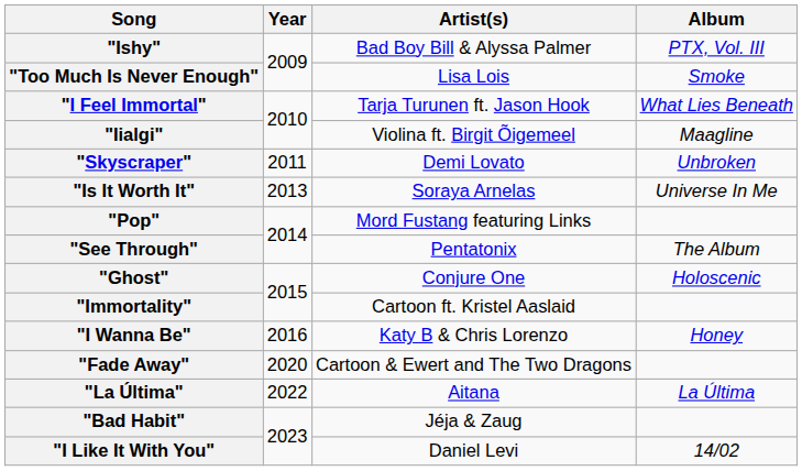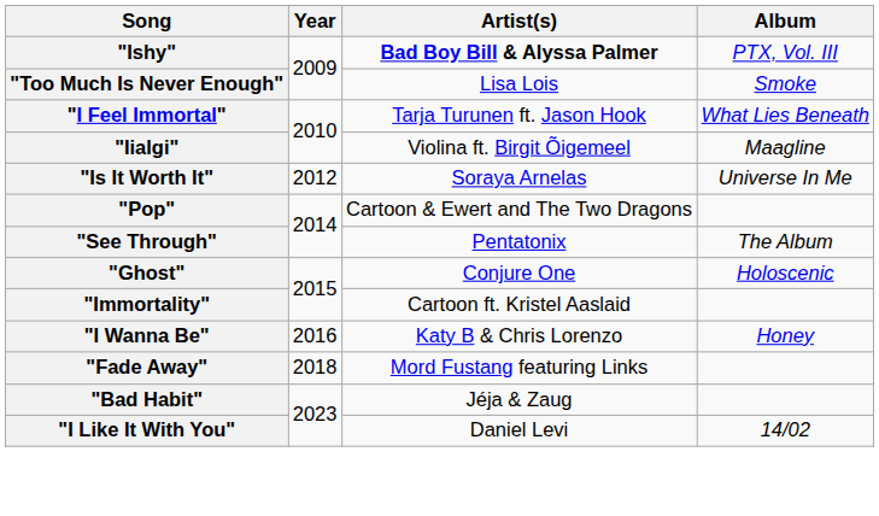 <table class="wikitable plainrowheaders" style="text-align:center">
 <tr>
 <th scope="col">Song</th>
 <th scope="col">Year</th>
 <th scope="col">Artist(s)</th>
 <th scope="col">Album</th>
 </tr>
 <tr>
 <th scope="row">"Ishy"</th>
 <td rowspan="2">2009</td>
-<td><a href='#'>Bad Boy Bill</a> & Alyssa Palmer</td>
+<td><strong><a href='#'>Bad Boy Bill</a> & Alyssa Palmer</strong></td>
 <td><em><a href='#'>PTX, Vol. III</a></em></td>
 </tr>
 <tr>
 <th scope="row">"Too Much Is Never Enough"</th>
 <td><a href='#'>Lisa Lois</a></td>
 <td><em><a href='#'>Smoke</a></em></td>
 </tr>
 <tr>
 <th scope="row">"<a href='#'>I Feel Immortal</a>"</th>
 <td rowspan="2">2010</td>
 <td><a href='#'>Tarja Turunen</a> ft. <a href='#'>Jason Hook</a></td>
 <td><em><a href='#'>What Lies Beneath</a></em></td>
 </tr>
 <tr>
 <th scope="row">"Iialgi"</th>
 <td>Violina ft. <a href='#'>Birgit Õigemeel</a></td>
 <td><em>Maagline</em></td>
 </tr>
 <tr>
-<th scope="row">"<a href='#'>Skyscraper</a>"</th>
-<td>2011</td>
-<td><a href='#'>Demi Lovato</a></td>
-<td><em><a href='#'>Unbroken</a></em></td>
-</tr>
-<tr>
 <th scope="row">"Is It Worth It"</th>
-<td>2013</td>
+<td>2012</td>
 <td><a href='#'>Soraya Arnelas</a></td>
 <td><em>Universe In Me</em></td>
 </tr>
 <tr>
 <th scope="row">"Pop"</th>
 <td rowspan="2">2014</td>
-<td><a href='#'>Mord Fustang</a> featuring Links</td>
+<td>Cartoon & Ewert and The Two Dragons</td>
 <td></td>
 </tr>
 <tr>
 <th scope="row">"See Through"</th>
 <td><a href='#'>Pentatonix</a></td>
 <td><em>The Album</em></td>
 </tr>
 <tr>
 <th scope="row">"Ghost"</th>
 <td rowspan="2">2015</td>
 <td><a href='#'>Conjure One</a></td>
 <td><em><a href='#'>Holoscenic</a></em></td>
 </tr>
 <tr>
 <th scope="row">"Immortality"</th>
 <td>Cartoon ft. Kristel Aaslaid</td>
 <td></td>
 </tr>
 <tr>
 <th scope="row">"I Wanna Be"</th>
 <td>2016</td>
 <td><a href='#'>Katy B</a> & Chris Lorenzo</td>
 <td><em><a href='#'>Honey</a></em></td>
 </tr>
 <tr>
 <th scope="row">"Fade Away"</th>
-<td>2020</td>
-<td>Cartoon & Ewert and The Two Dragons</td>
+<td>2018</td>
+<td><a href='#'>Mord Fustang</a> featuring Links</td>
 <td></td>
-</tr>
-<tr>
-<th scope="row">"La Última"</th>
-<td>2022</td>
-<td><a href='#'>Aitana</a></td>
-<td><em><a href='#'>La Última</a></em></td>
 </tr>
 <tr>
 <th scope="row">"Bad Habit"</th>
 <td rowspan="2">2023</td>
 <td>Jéja & Zaug</td>
 <td></td>
 </tr>
 <tr>
 <th scope="row">"I Like It With You"</th>
 <td>Daniel Levi</td>
 <td><em>14/02</em></td>
 </tr>
 </table>
